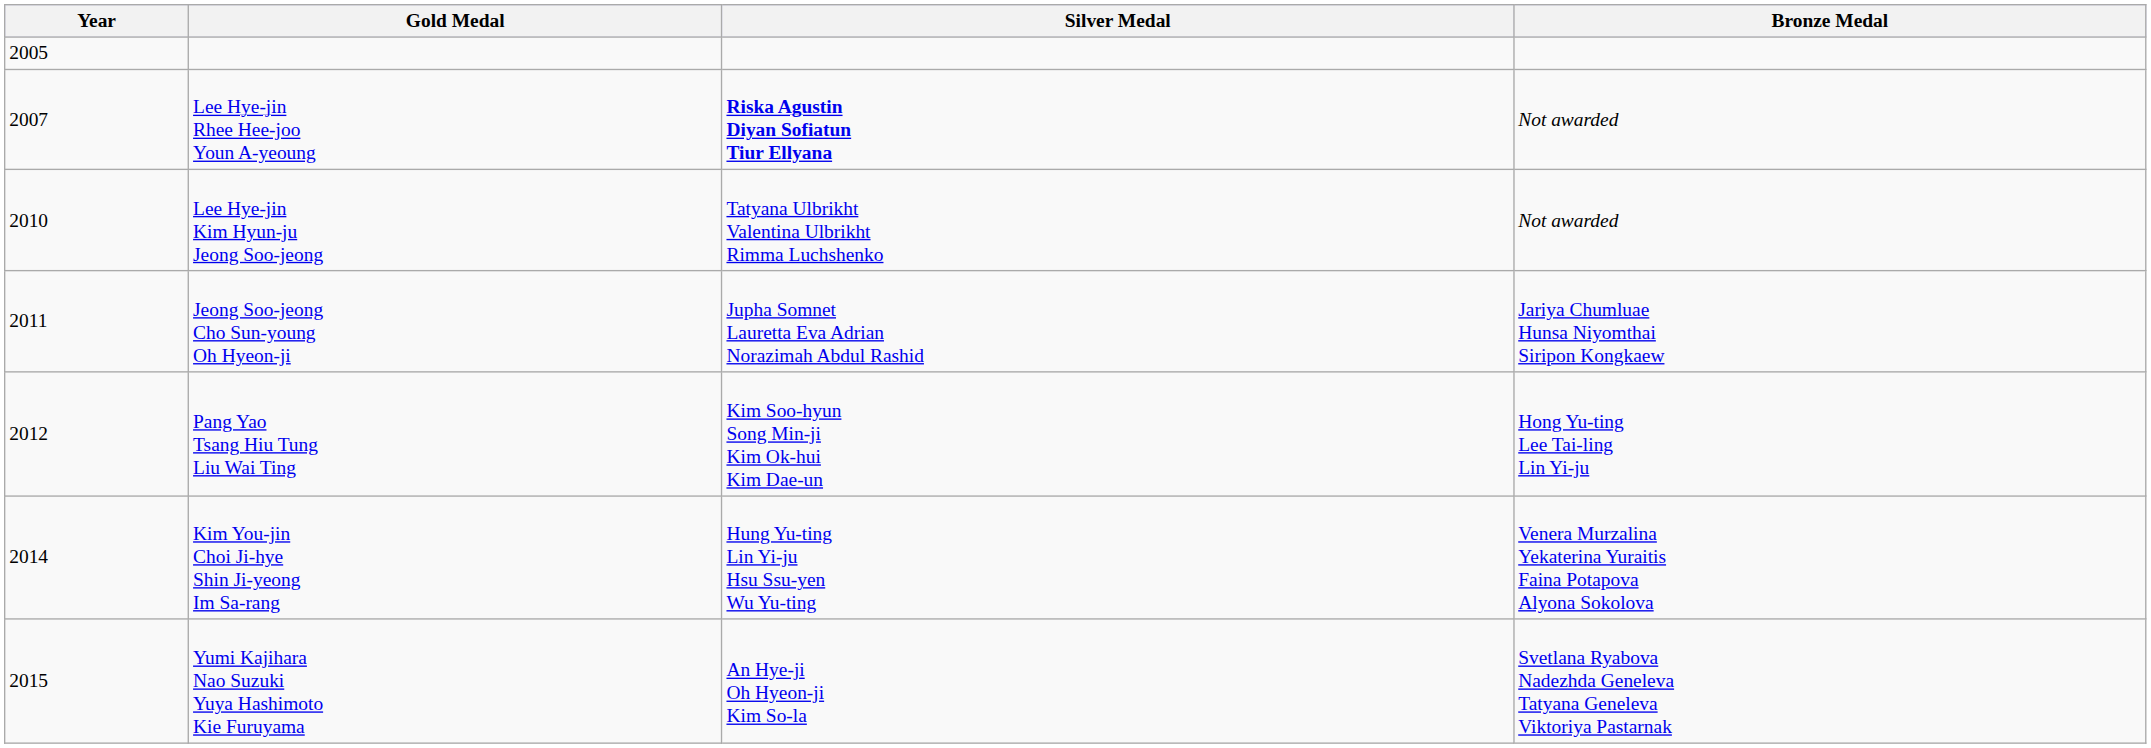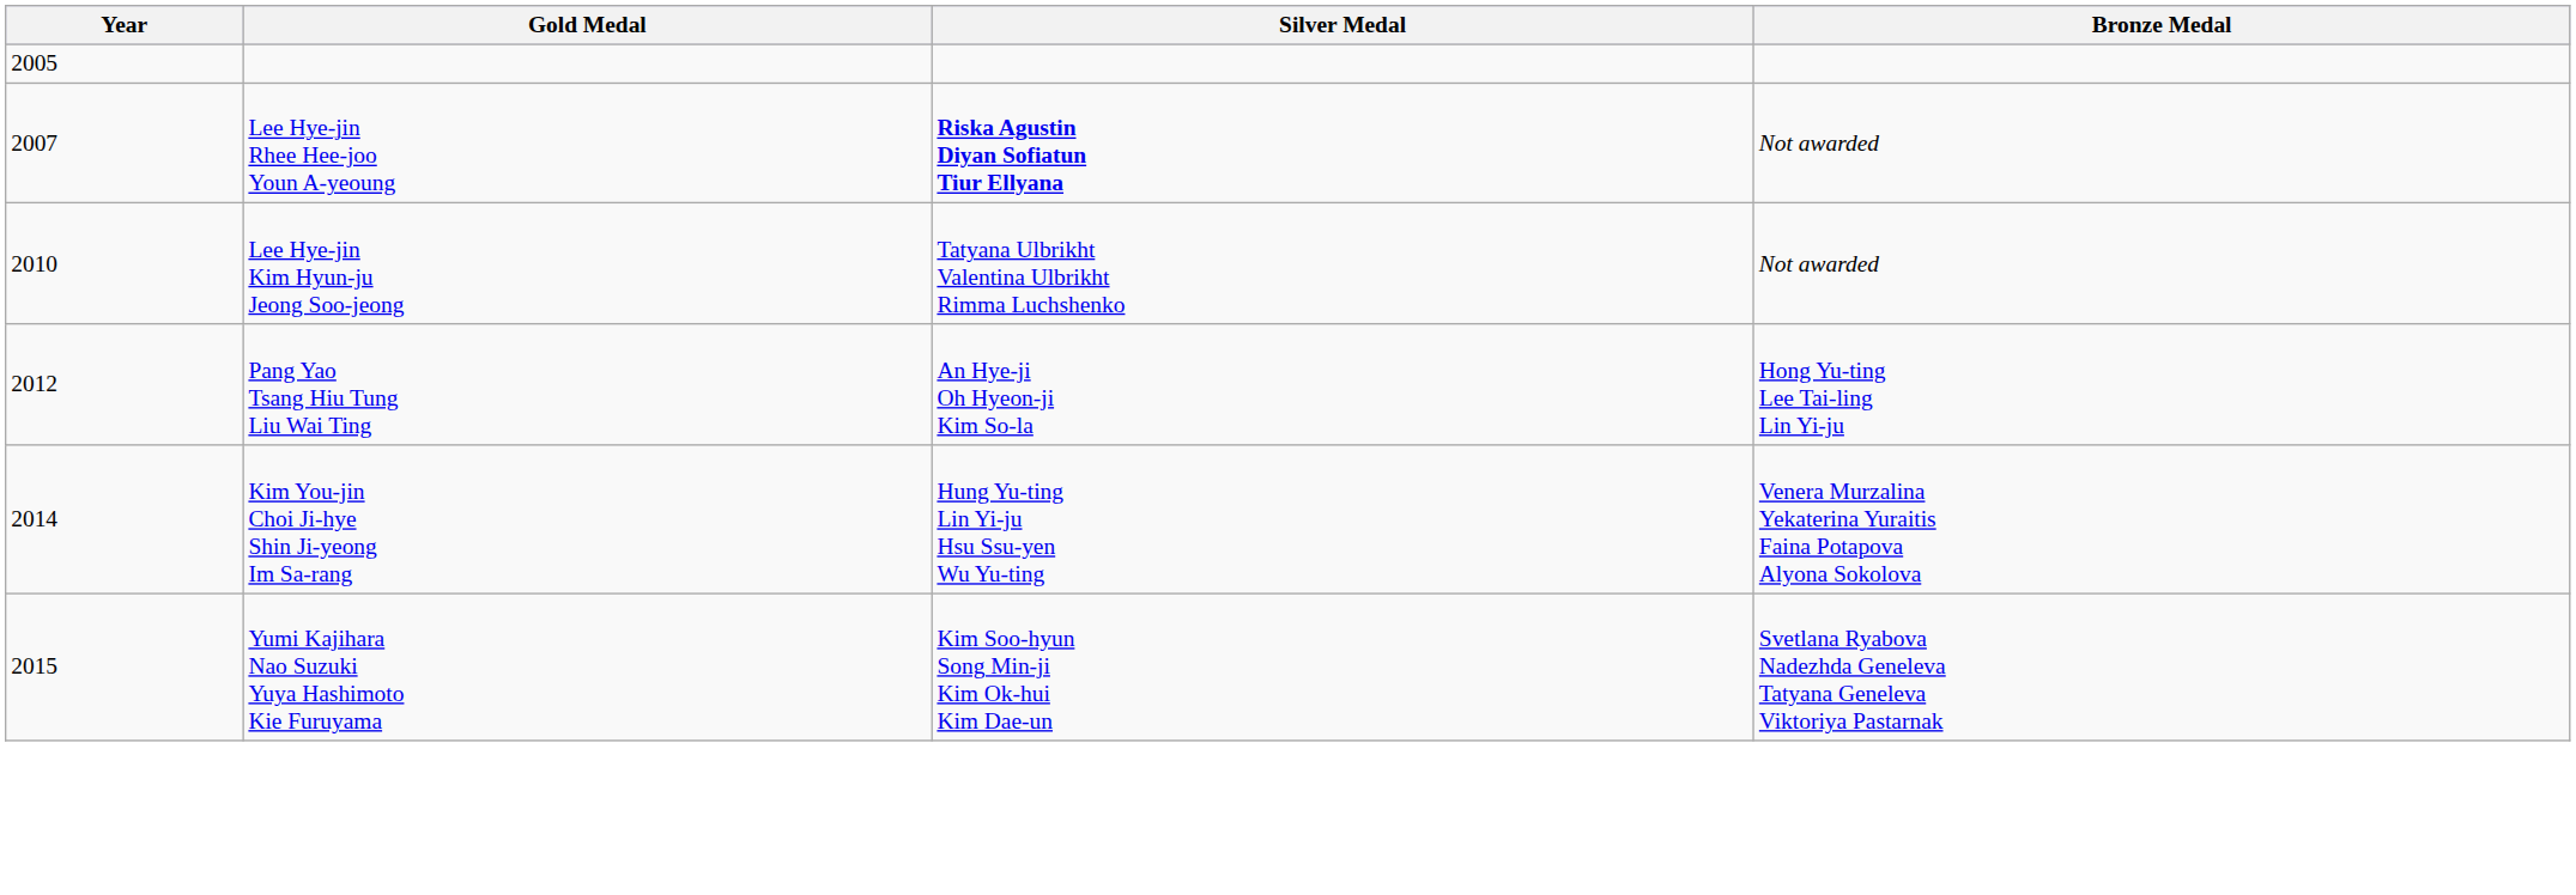 <table class=wikitable style="font-size:90%" width="80%">
 <tr style="background:#ccccff;">
 <th>Year</th>
 <th> <strong>Gold Medal</strong></th>
 <th> <strong>Silver Medal</strong></th>
 <th> <strong>Bronze Medal</strong></th>
 </tr>
 <tr>
 <td>2005</td>
 <td><br></td>
 <td><br></td>
 <td><br></td>
 </tr>
 <tr>
 <td>2007</td>
 <td><br><a href='#'>Lee Hye-jin</a><br><a href='#'>Rhee Hee-joo</a><br><a href='#'>Youn A-yeoung</a></td>
 <td><strong><br><a href='#'>Riska Agustin</a><br><a href='#'>Diyan Sofiatun</a><br><a href='#'>Tiur Ellyana</a></strong></td>
 <td><em>Not awarded</em></td>
 </tr>
 <tr>
 <td>2010</td>
 <td><br><a href='#'>Lee Hye-jin</a><br><a href='#'>Kim Hyun-ju</a><br><a href='#'>Jeong Soo-jeong</a></td>
 <td><br><a href='#'>Tatyana Ulbrikht</a><br><a href='#'>Valentina Ulbrikht</a><br><a href='#'>Rimma Luchshenko</a></td>
 <td><em>Not awarded</em></td>
 </tr>
 <tr>
-<td>2011</td>
-<td><br><a href='#'>Jeong Soo-jeong</a><br><a href='#'>Cho Sun-young</a><br><a href='#'>Oh Hyeon-ji</a></td>
-<td><br><a href='#'>Jupha Somnet</a><br><a href='#'>Lauretta Eva Adrian</a><br><a href='#'>Norazimah Abdul Rashid</a></td>
-<td><br><a href='#'>Jariya Chumluae</a><br><a href='#'>Hunsa Niyomthai</a><br><a href='#'>Siripon Kongkaew</a></td>
-</tr>
-<tr>
 <td>2012</td>
 <td><br><a href='#'>Pang Yao</a><br><a href='#'>Tsang Hiu Tung</a><br><a href='#'>Liu Wai Ting</a></td>
-<td><br><a href='#'>Kim Soo-hyun</a><br><a href='#'>Song Min-ji</a><br><a href='#'>Kim Ok-hui</a><br><a href='#'>Kim Dae-un</a></td>
+<td><br><a href='#'>An Hye-ji</a><br><a href='#'>Oh Hyeon-ji</a><br><a href='#'>Kim So-la</a></td>
 <td><br><a href='#'>Hong Yu-ting</a><br><a href='#'>Lee Tai-ling</a><br><a href='#'>Lin Yi-ju</a></td>
 </tr>
 <tr>
 <td>2014</td>
 <td><br><a href='#'>Kim You-jin</a><br><a href='#'>Choi Ji-hye</a><br><a href='#'>Shin Ji-yeong</a><br><a href='#'>Im Sa-rang</a></td>
 <td><br><a href='#'>Hung Yu-ting</a><br><a href='#'>Lin Yi-ju</a><br><a href='#'>Hsu Ssu-yen</a><br><a href='#'>Wu Yu-ting</a></td>
 <td><br><a href='#'>Venera Murzalina</a><br><a href='#'>Yekaterina Yuraitis</a><br><a href='#'>Faina Potapova</a><br><a href='#'>Alyona Sokolova</a></td>
 </tr>
 <tr>
 <td>2015</td>
 <td><br><a href='#'>Yumi Kajihara</a><br><a href='#'>Nao Suzuki</a><br><a href='#'>Yuya Hashimoto</a><br><a href='#'>Kie Furuyama</a></td>
-<td><br><a href='#'>An Hye-ji</a><br><a href='#'>Oh Hyeon-ji</a><br><a href='#'>Kim So-la</a></td>
+<td><br><a href='#'>Kim Soo-hyun</a><br><a href='#'>Song Min-ji</a><br><a href='#'>Kim Ok-hui</a><br><a href='#'>Kim Dae-un</a></td>
 <td><br><a href='#'>Svetlana Ryabova</a><br><a href='#'>Nadezhda Geneleva</a><br><a href='#'>Tatyana Geneleva</a><br><a href='#'>Viktoriya Pastarnak</a></td>
 </tr>
 </table>
